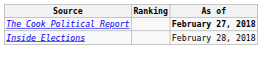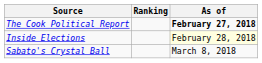 <table class="wikitable">
 <tr>
 <th>Source</th>
 <th>Ranking</th>
 <th>As of</th>
 </tr>
 <tr>
 <td><em><a href='#'>The Cook Political Report</a></em></td>
 <td></td>
 <td><strong>February 27, 2018</strong></td>
 </tr>
 <tr>
 <td><em><a href='#'>Inside Elections</a></em></td>
 <td></td>
-<td>February 28, 2018</td>
+<td style="background: lightyellow;">February 28, 2018</td>
+</tr>
+<tr>
+<td><em><a href='#'>Sabato's Crystal Ball</a></em></td>
+<td></td>
+<td>March 8, 2018</td>
 </tr>
 </table>
